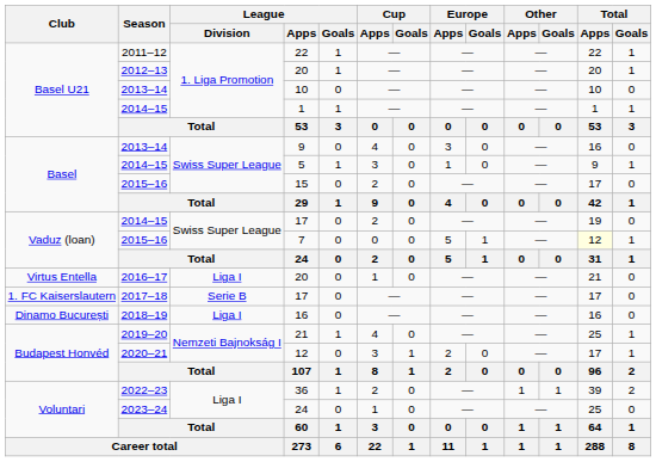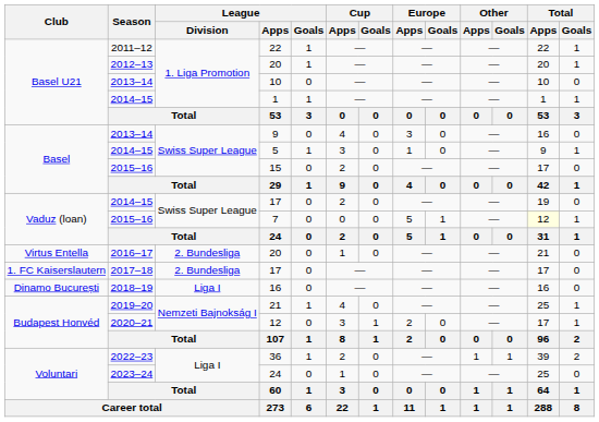 <table class="wikitable" style="text-align:center">
 <tr>
 <th rowspan="2">Club</th>
 <th rowspan="2">Season</th>
 <th colspan="3">League</th>
 <th colspan="2">Cup</th>
 <th colspan="2">Europe</th>
 <th colspan="2">Other</th>
 <th colspan="2">Total</th>
 </tr>
 <tr>
 <th>Division</th>
 <th>Apps</th>
 <th>Goals</th>
 <th>Apps</th>
 <th>Goals</th>
 <th>Apps</th>
 <th>Goals</th>
 <th>Apps</th>
 <th>Goals</th>
 <th>Apps</th>
 <th>Goals</th>
 </tr>
 <tr>
 <td rowspan="5"><a href='#'>Basel U21</a></td>
 <td>2011–12</td>
 <td rowspan="4"><a href='#'>1. Liga Promotion</a></td>
 <td>22</td>
 <td>1</td>
 <td colspan="2">—</td>
 <td colspan="2">—</td>
 <td colspan="2">—</td>
 <td>22</td>
 <td>1</td>
 </tr>
 <tr>
 <td><a href='#'>2012–13</a></td>
 <td>20</td>
 <td>1</td>
 <td colspan="2">—</td>
 <td colspan="2">—</td>
 <td colspan="2">—</td>
 <td>20</td>
 <td>1</td>
 </tr>
 <tr>
 <td><a href='#'>2013–14</a></td>
 <td>10</td>
 <td>0</td>
 <td colspan="2">—</td>
 <td colspan="2">—</td>
 <td colspan="2">—</td>
 <td>10</td>
 <td>0</td>
 </tr>
 <tr>
 <td><a href='#'>2014–15</a></td>
 <td>1</td>
 <td>1</td>
 <td colspan="2">—</td>
 <td colspan="2">—</td>
 <td colspan="2">—</td>
 <td>1</td>
 <td>1</td>
 </tr>
 <tr>
 <th colspan="2">Total</th>
 <th>53</th>
 <th>3</th>
 <th>0</th>
 <th>0</th>
 <th>0</th>
 <th>0</th>
 <th>0</th>
 <th>0</th>
 <th>53</th>
 <th>3</th>
 </tr>
 <tr>
 <td rowspan="4"><a href='#'>Basel</a></td>
 <td><a href='#'>2013–14</a></td>
 <td rowspan="3"><a href='#'>Swiss Super League</a></td>
 <td>9</td>
 <td>0</td>
 <td>4</td>
 <td>0</td>
 <td>3</td>
 <td>0</td>
 <td colspan="2">—</td>
 <td>16</td>
 <td>0</td>
 </tr>
 <tr>
 <td><a href='#'>2014–15</a></td>
 <td>5</td>
 <td>1</td>
 <td>3</td>
 <td>0</td>
 <td>1</td>
 <td>0</td>
 <td colspan="2">—</td>
 <td>9</td>
 <td>1</td>
 </tr>
 <tr>
 <td><a href='#'>2015–16</a></td>
 <td>15</td>
 <td>0</td>
 <td>2</td>
 <td>0</td>
 <td colspan="2">—</td>
 <td colspan="2">—</td>
 <td>17</td>
 <td>0</td>
 </tr>
 <tr>
 <th colspan="2">Total</th>
 <th>29</th>
 <th>1</th>
 <th>9</th>
 <th>0</th>
 <th>4</th>
 <th>0</th>
 <th>0</th>
 <th>0</th>
 <th>42</th>
 <th>1</th>
 </tr>
 <tr>
 <td rowspan="3"><a href='#'>Vaduz</a> (loan)</td>
 <td><a href='#'>2014–15</a></td>
 <td rowspan="2">Swiss Super League</td>
 <td>17</td>
 <td>0</td>
 <td>2</td>
 <td>0</td>
 <td colspan="2">—</td>
 <td colspan="2">—</td>
 <td>19</td>
 <td>0</td>
 </tr>
 <tr>
 <td><a href='#'>2015–16</a></td>
 <td>7</td>
 <td>0</td>
 <td>0</td>
 <td>0</td>
 <td>5</td>
 <td>1</td>
 <td colspan="2">—</td>
 <td style="background: lightyellow;">12</td>
 <td>1</td>
 </tr>
 <tr>
 <th colspan="2">Total</th>
 <th>24</th>
 <th>0</th>
 <th>2</th>
 <th>0</th>
 <th>5</th>
 <th>1</th>
 <th>0</th>
 <th>0</th>
 <th>31</th>
 <th>1</th>
 </tr>
 <tr>
 <td><a href='#'>Virtus Entella</a></td>
 <td><a href='#'>2016–17</a></td>
-<td><a href='#'>Liga I</a></td>
+<td><a href='#'>2. Bundesliga</a></td>
 <td>20</td>
 <td>0</td>
 <td>1</td>
 <td>0</td>
 <td colspan="2">—</td>
 <td colspan="2">—</td>
 <td>21</td>
 <td>0</td>
 </tr>
 <tr>
 <td><a href='#'>1. FC Kaiserslautern</a></td>
 <td><a href='#'>2017–18</a></td>
-<td><a href='#'>Serie B</a></td>
+<td><a href='#'>2. Bundesliga</a></td>
 <td>17</td>
 <td>0</td>
 <td colspan="2">—</td>
 <td colspan="2">—</td>
 <td colspan="2">—</td>
 <td>17</td>
 <td>0</td>
 </tr>
 <tr>
 <td><a href='#'>Dinamo București</a></td>
 <td><a href='#'>2018–19</a></td>
 <td><a href='#'>Liga I</a></td>
 <td>16</td>
 <td>0</td>
 <td colspan="2">—</td>
 <td colspan="2">—</td>
 <td colspan="2">—</td>
 <td>16</td>
 <td>0</td>
 </tr>
 <tr>
 <td rowspan="3"><a href='#'>Budapest Honvéd</a></td>
 <td><a href='#'>2019–20</a></td>
 <td rowspan="2"><a href='#'>Nemzeti Bajnokság I</a></td>
 <td>21</td>
 <td>1</td>
 <td>4</td>
 <td>0</td>
 <td colspan="2">—</td>
 <td colspan="2">—</td>
 <td>25</td>
 <td>1</td>
 </tr>
 <tr>
 <td><a href='#'>2020–21</a></td>
 <td>12</td>
 <td>0</td>
 <td>3</td>
 <td>1</td>
 <td>2</td>
 <td>0</td>
 <td colspan="2">—</td>
 <td>17</td>
 <td>1</td>
 </tr>
 <tr>
 <th colspan="2">Total</th>
 <th>107</th>
 <th>1</th>
 <th>8</th>
 <th>1</th>
 <th>2</th>
 <th>0</th>
 <th>0</th>
 <th>0</th>
 <th>96</th>
 <th>2</th>
 </tr>
 <tr>
 <td rowspan="3"><a href='#'>Voluntari</a></td>
 <td><a href='#'>2022–23</a></td>
 <td rowspan="2">Liga I</td>
 <td>36</td>
 <td>1</td>
 <td>2</td>
 <td>0</td>
 <td colspan="2">—</td>
 <td>1</td>
 <td>1</td>
 <td>39</td>
 <td>2</td>
 </tr>
 <tr>
 <td><a href='#'>2023–24</a></td>
 <td>24</td>
 <td>0</td>
 <td>1</td>
 <td>0</td>
 <td colspan="2">—</td>
 <td colspan="2">—</td>
 <td>25</td>
 <td>0</td>
 </tr>
 <tr>
 <th colspan="2">Total</th>
 <th>60</th>
 <th>1</th>
 <th>3</th>
 <th>0</th>
 <th>0</th>
 <th>0</th>
 <th>1</th>
 <th>1</th>
 <th>64</th>
 <th>1</th>
 </tr>
 <tr>
 <th colspan="3">Career total</th>
 <th>273</th>
 <th>6</th>
 <th>22</th>
 <th>1</th>
 <th>11</th>
 <th>1</th>
 <th>1</th>
 <th>1</th>
 <th>288</th>
 <th>8</th>
 </tr>
 </table>
